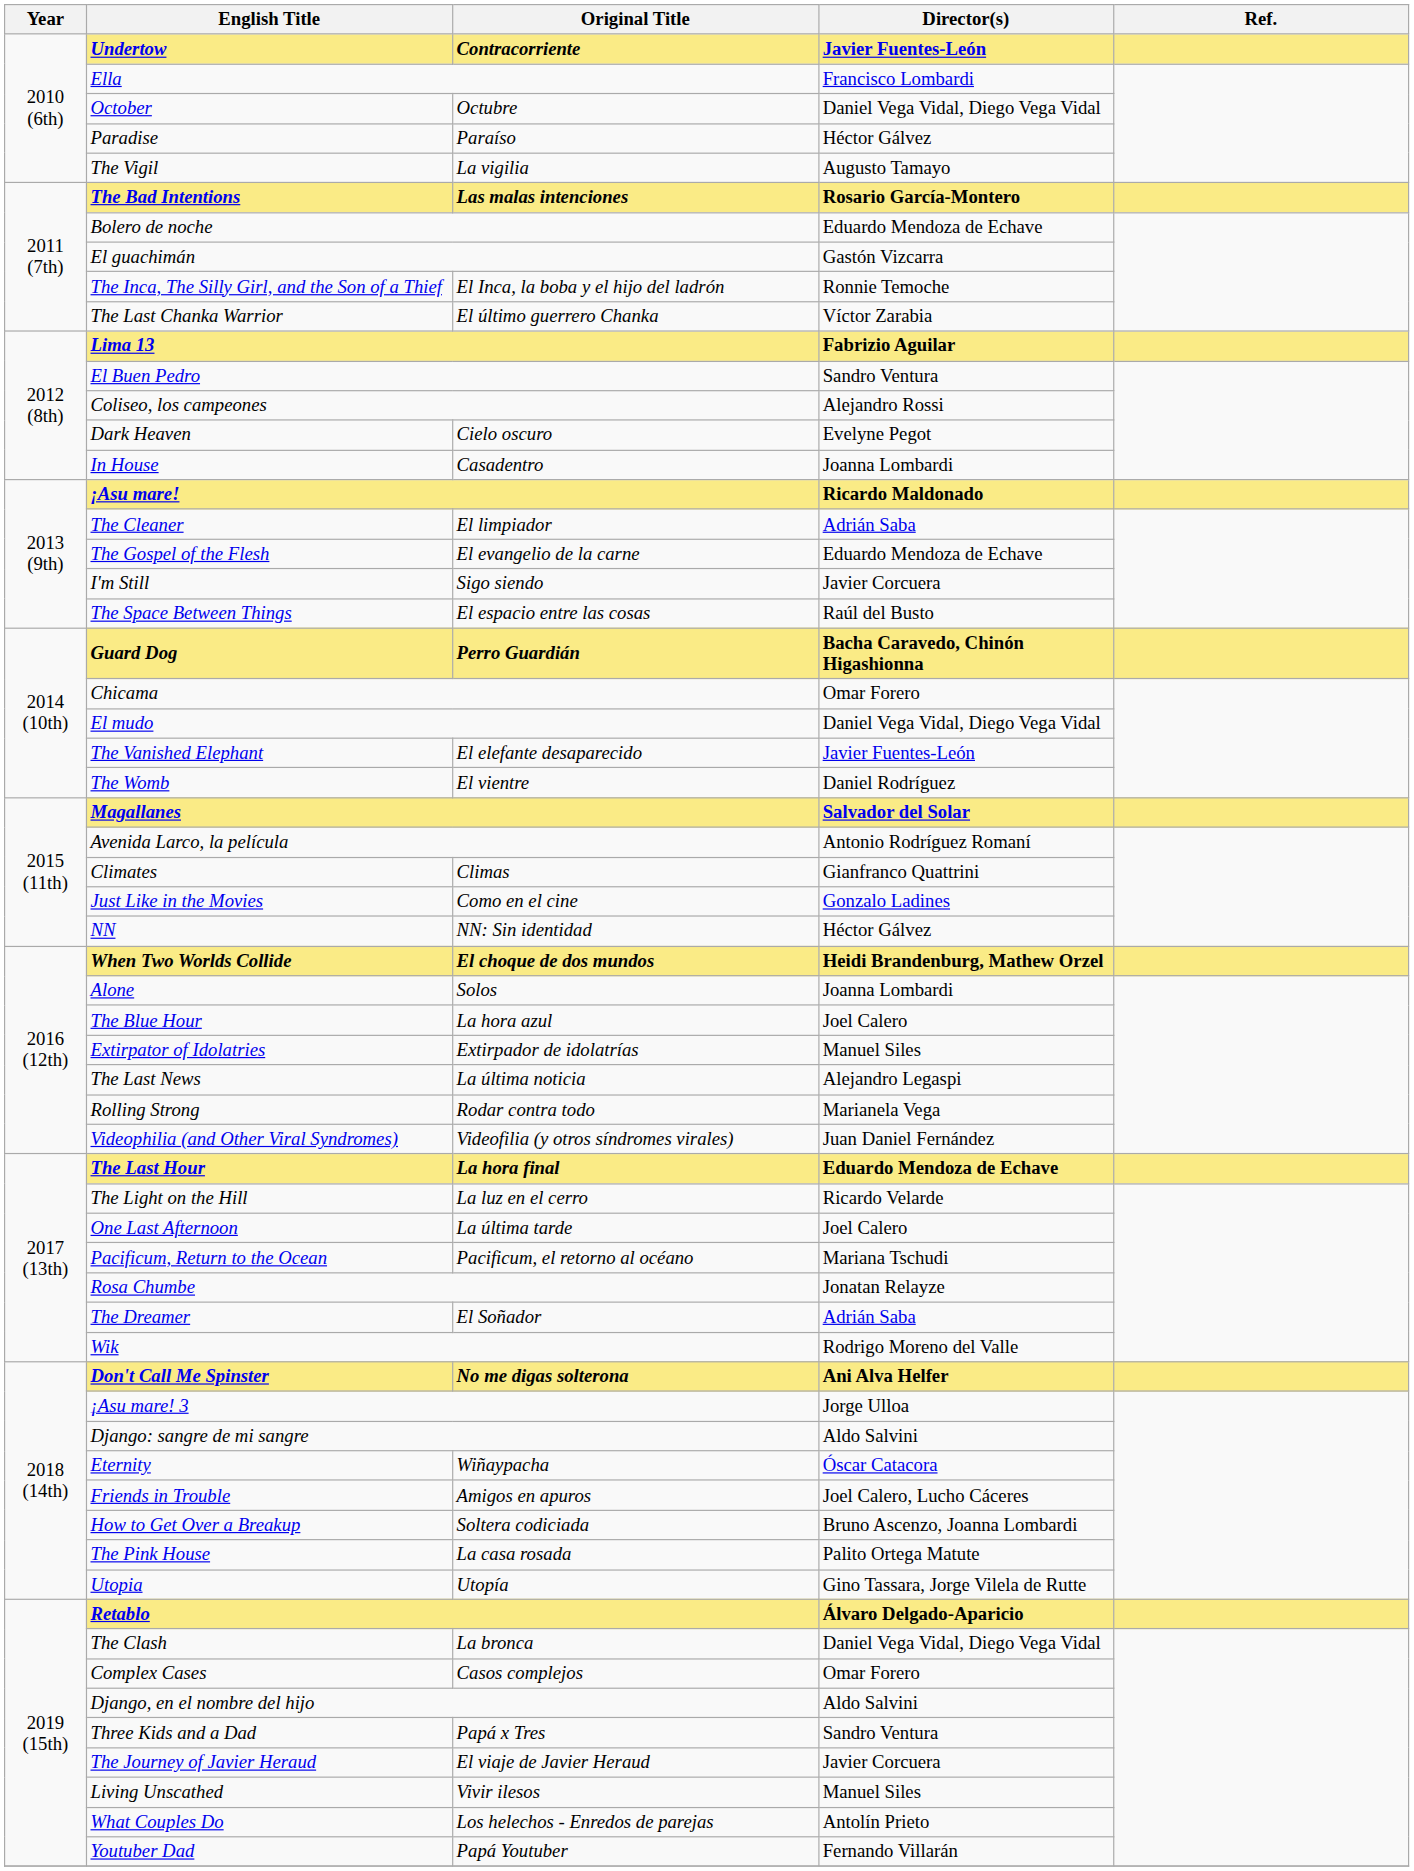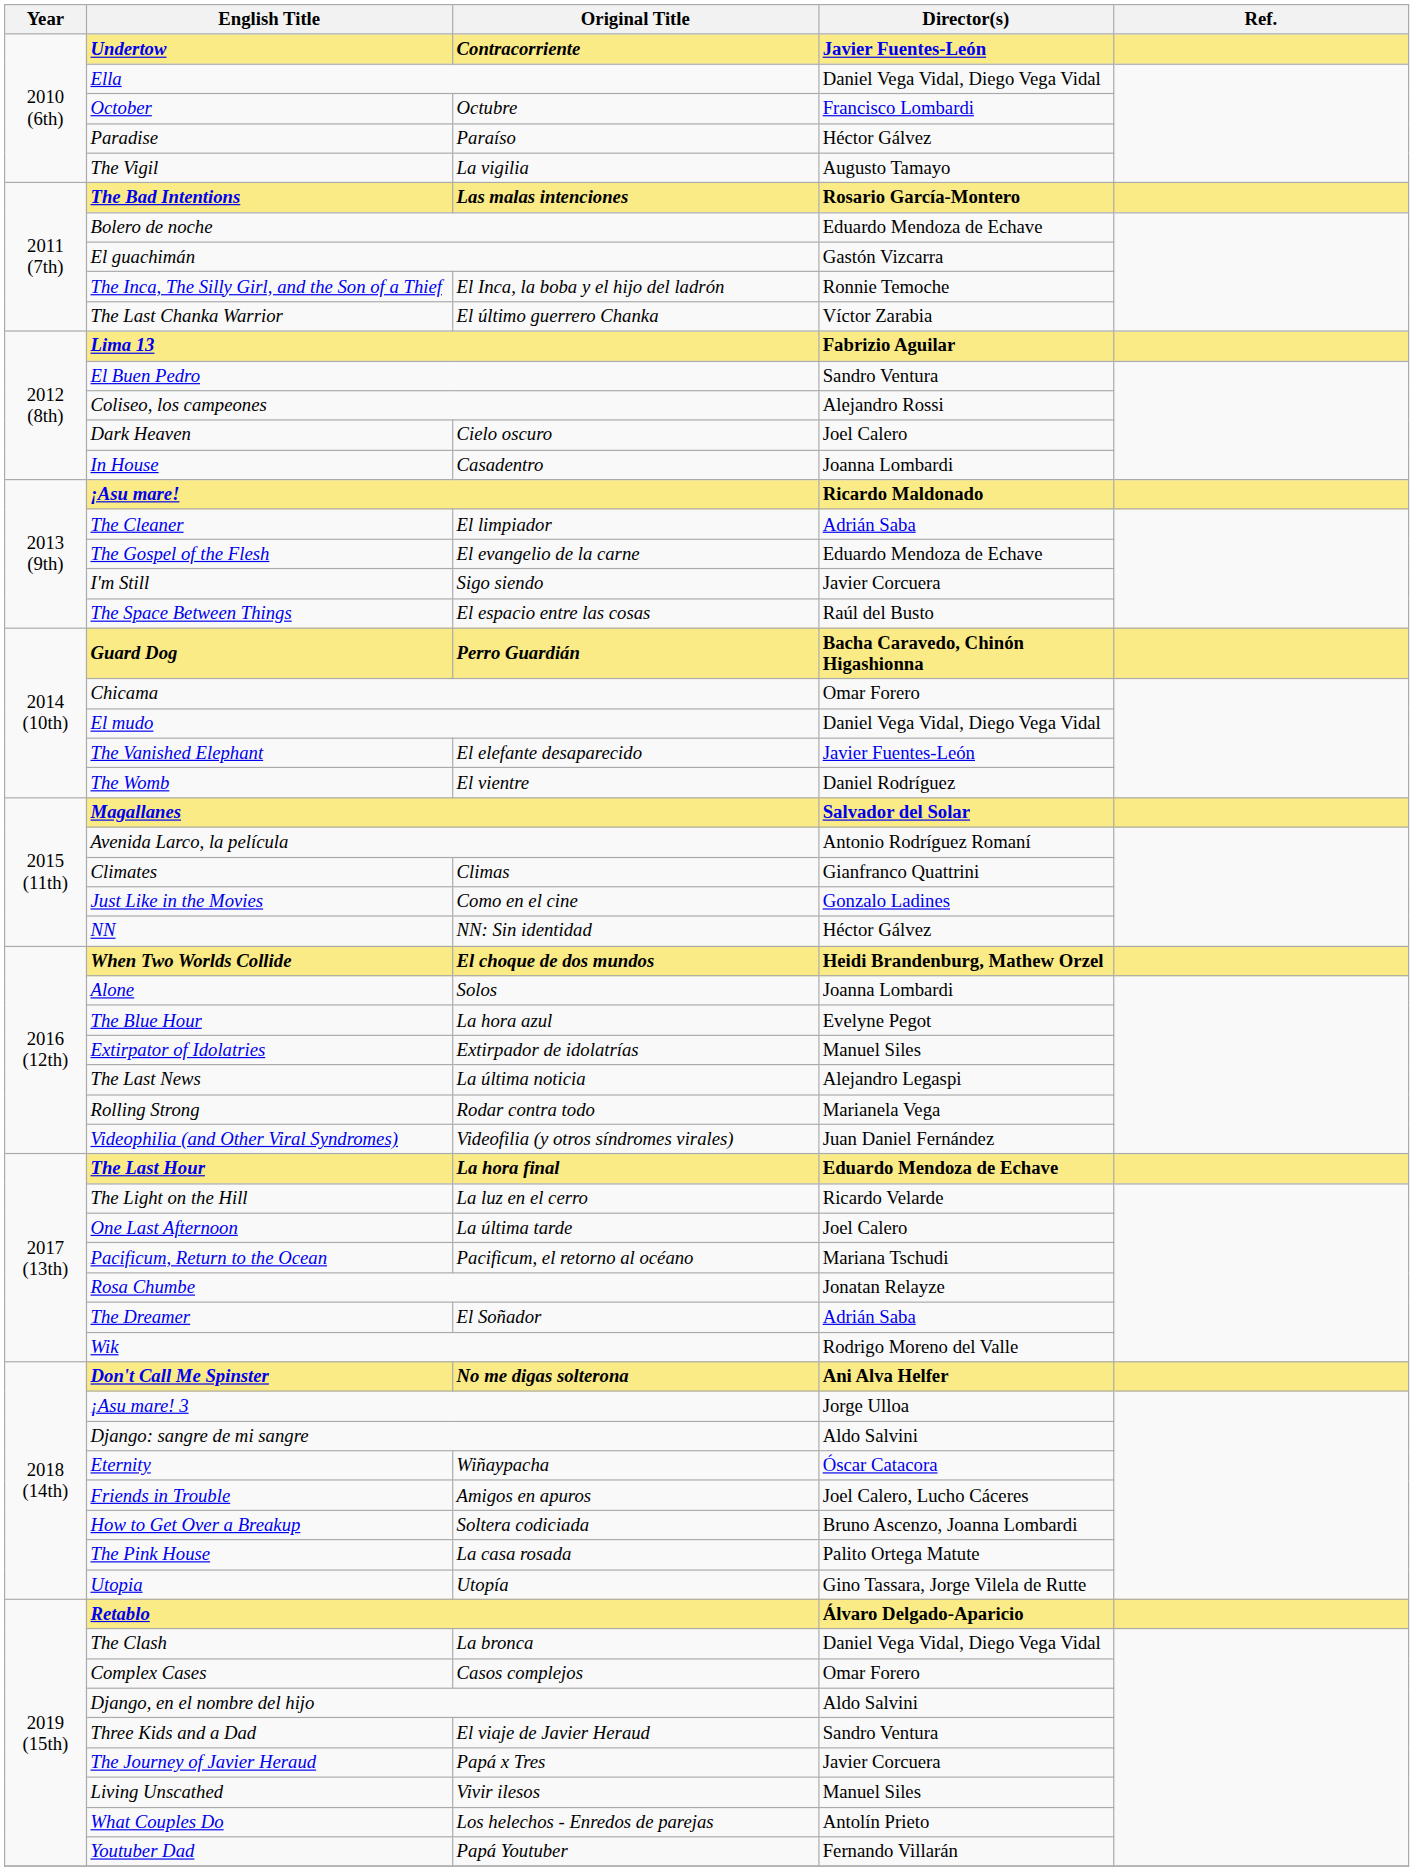 <table class="wikitable" width="95%" cellpadding="5">
 <tr>
 <th width="50"><strong>Year</strong></th>
 <th width="250"><strong>English Title</strong></th>
 <th width="250"><strong>Original Title</strong></th>
 <th width="200"><strong>Director(s)</strong></th>
 <th width="200">Ref.</th>
 </tr>
 <tr>
 <td rowspan="5" style="text-align:center;">2010<br>(6th)</td>
 <td style="background:#FAEB86"><strong><em><a href='#'>Undertow</a></em></strong></td>
 <td style="background:#FAEB86"><strong><em>Contracorriente</em></strong></td>
 <td style="background:#FAEB86"><strong><a href='#'>Javier Fuentes-León</a></strong></td>
 <td style="background:#FAEB86"></td>
 </tr>
 <tr>
 <td colspan="2"><em><a href='#'>Ella</a></em></td>
-<td><a href='#'>Francisco Lombardi</a></td>
+<td>Daniel Vega Vidal, Diego Vega Vidal</td>
 <td rowspan="4"></td>
 </tr>
 <tr>
 <td><em><a href='#'>October</a></em></td>
 <td><em>Octubre</em></td>
-<td>Daniel Vega Vidal, Diego Vega Vidal</td>
+<td><a href='#'>Francisco Lombardi</a></td>
 </tr>
 <tr>
 <td><em>Paradise</em></td>
 <td><em>Paraíso</em></td>
 <td>Héctor Gálvez</td>
 </tr>
 <tr>
 <td><em>The Vigil</em></td>
 <td><em>La vigilia</em></td>
 <td>Augusto Tamayo</td>
 </tr>
 <tr>
 <td rowspan="5" style="text-align:center;">2011<br>(7th)</td>
 <td style="background:#FAEB86"><strong><em><a href='#'>The Bad Intentions</a></em></strong></td>
 <td style="background:#FAEB86"><strong><em>Las malas intenciones</em></strong></td>
 <td style="background:#FAEB86"><strong>Rosario García-Montero</strong></td>
 <td style="background:#FAEB86"></td>
 </tr>
 <tr>
 <td colspan="2"><em>Bolero de noche</em></td>
 <td>Eduardo Mendoza de Echave</td>
 <td rowspan="4"></td>
 </tr>
 <tr>
 <td colspan="2"><em>El guachimán</em></td>
 <td>Gastón Vizcarra</td>
 </tr>
 <tr>
 <td><em><a href='#'>The Inca, The Silly Girl, and the Son of a Thief</a></em></td>
 <td><em>El Inca, la boba y el hijo del ladrón</em></td>
 <td>Ronnie Temoche</td>
 </tr>
 <tr>
 <td><em>The Last Chanka Warrior</em></td>
 <td><em>El último guerrero Chanka</em></td>
 <td>Víctor Zarabia</td>
 </tr>
 <tr>
 <td rowspan="5" style="text-align:center;">2012<br>(8th)</td>
 <td colspan="2" style="background:#FAEB86"><strong><em><a href='#'>Lima 13</a></em></strong></td>
 <td style="background:#FAEB86"><strong>Fabrizio Aguilar</strong></td>
 <td style="background:#FAEB86"></td>
 </tr>
 <tr>
 <td colspan="2"><em><a href='#'>El Buen Pedro</a></em></td>
 <td>Sandro Ventura</td>
 <td rowspan="4"></td>
 </tr>
 <tr>
 <td colspan="2"><em>Coliseo, los campeones</em></td>
 <td>Alejandro Rossi</td>
 </tr>
 <tr>
 <td><em>Dark Heaven</em></td>
 <td><em>Cielo oscuro</em></td>
-<td>Evelyne Pegot</td>
+<td>Joel Calero</td>
 </tr>
 <tr>
 <td><a href='#'><em>In House</em></a></td>
 <td><em>Casadentro</em></td>
 <td>Joanna Lombardi</td>
 </tr>
 <tr>
 <td rowspan="5" style="text-align:center;">2013<br>(9th)</td>
 <td colspan="2" style="background:#FAEB86"><strong><em><a href='#'>¡Asu mare!</a></em></strong></td>
 <td style="background:#FAEB86"><strong>Ricardo Maldonado</strong></td>
 <td style="background:#FAEB86"></td>
 </tr>
 <tr>
 <td><em><a href='#'>The Cleaner</a></em></td>
 <td><em>El limpiador</em></td>
 <td><a href='#'>Adrián Saba</a></td>
 <td rowspan="4"></td>
 </tr>
 <tr>
 <td><em><a href='#'>The Gospel of the Flesh</a></em></td>
 <td><em>El evangelio de la carne</em></td>
 <td>Eduardo Mendoza de Echave</td>
 </tr>
 <tr>
 <td><em>I'm Still</em></td>
 <td><em>Sigo siendo</em></td>
 <td>Javier Corcuera</td>
 </tr>
 <tr>
 <td><em><a href='#'>The Space Between Things</a></em></td>
 <td><em>El espacio entre las cosas</em></td>
 <td>Raúl del Busto</td>
 </tr>
 <tr>
 <td rowspan="5" style="text-align:center;">2014<br>(10th)</td>
 <td style="background:#FAEB86"><strong><em>Guard Dog</em></strong></td>
 <td style="background:#FAEB86"><strong><em>Perro Guardián</em></strong></td>
 <td style="background:#FAEB86"><strong>Bacha Caravedo, Chinón Higashionna</strong></td>
 <td style="background:#FAEB86"></td>
 </tr>
 <tr>
 <td colspan="2"><em>Chicama</em></td>
 <td>Omar Forero</td>
 <td rowspan="4"></td>
 </tr>
 <tr>
 <td colspan="2"><em><a href='#'>El mudo</a></em></td>
 <td>Daniel Vega Vidal, Diego Vega Vidal</td>
 </tr>
 <tr>
 <td><em><a href='#'>The Vanished Elephant</a></em></td>
 <td><em>El elefante desaparecido</em></td>
 <td><a href='#'>Javier Fuentes-León</a></td>
 </tr>
 <tr>
 <td><em><a href='#'>The Womb</a></em></td>
 <td><em>El vientre</em></td>
 <td>Daniel Rodríguez</td>
 </tr>
 <tr>
 <td rowspan="5" style="text-align:center;">2015<br>(11th)</td>
 <td colspan="2" style="background:#FAEB86"><strong><em><a href='#'>Magallanes</a></em></strong></td>
 <td style="background:#FAEB86"><strong><a href='#'>Salvador del Solar</a></strong></td>
 <td style="background:#FAEB86"></td>
 </tr>
 <tr>
 <td colspan="2"><em>Avenida Larco, la película</em></td>
 <td>Antonio Rodríguez Romaní</td>
 <td rowspan="4"></td>
 </tr>
 <tr>
 <td><em>Climates</em></td>
 <td><em>Climas</em></td>
 <td>Gianfranco Quattrini</td>
 </tr>
 <tr>
 <td><em><a href='#'>Just Like in the Movies</a></em></td>
 <td><em>Como en el cine</em></td>
 <td><a href='#'>Gonzalo Ladines</a></td>
 </tr>
 <tr>
 <td><em><a href='#'>NN</a></em></td>
 <td><em>NN: Sin identidad</em></td>
 <td>Héctor Gálvez</td>
 </tr>
 <tr>
 <td rowspan="7" style="text-align:center;">2016<br>(12th)</td>
 <td style="background:#FAEB86"><strong><em>When Two Worlds Collide</em></strong></td>
 <td style="background:#FAEB86"><strong><em>El choque de dos mundos</em></strong></td>
 <td style="background:#FAEB86"><strong>Heidi Brandenburg, Mathew Orzel</strong></td>
 <td style="background:#FAEB86"></td>
 </tr>
 <tr>
 <td><em><a href='#'>Alone</a></em></td>
 <td><em>Solos</em></td>
 <td>Joanna Lombardi</td>
 <td rowspan="6"></td>
 </tr>
 <tr>
 <td><em><a href='#'>The Blue Hour</a></em></td>
 <td><em>La hora azul</em></td>
-<td>Joel Calero</td>
+<td>Evelyne Pegot</td>
 </tr>
 <tr>
 <td><em><a href='#'>Extirpator of Idolatries</a></em></td>
 <td><em>Extirpador de idolatrías</em></td>
 <td>Manuel Siles</td>
 </tr>
 <tr>
 <td><em>The Last News</em></td>
 <td><em>La última noticia</em></td>
 <td>Alejandro Legaspi</td>
 </tr>
 <tr>
 <td><em>Rolling Strong</em></td>
 <td><em>Rodar contra todo</em></td>
 <td>Marianela Vega</td>
 </tr>
 <tr>
 <td><em><a href='#'>Videophilia (and Other Viral Syndromes)</a></em></td>
 <td><em>Videofilia (y otros síndromes virales)</em></td>
 <td>Juan Daniel Fernández</td>
 </tr>
 <tr>
 <td rowspan="7" style="text-align:center;">2017<br>(13th)</td>
 <td style="background:#FAEB86"><strong><em><a href='#'>The Last Hour</a></em></strong></td>
 <td style="background:#FAEB86"><strong><em>La hora final</em></strong></td>
 <td style="background:#FAEB86"><strong>Eduardo Mendoza de Echave</strong></td>
 <td style="background:#FAEB86"></td>
 </tr>
 <tr>
 <td><em>The Light on the Hill</em></td>
 <td><em>La luz en el cerro</em></td>
 <td>Ricardo Velarde</td>
 <td rowspan="6"></td>
 </tr>
 <tr>
 <td><em><a href='#'>One Last Afternoon</a></em></td>
 <td><em>La última tarde</em></td>
 <td>Joel Calero</td>
 </tr>
 <tr>
 <td><em><a href='#'>Pacificum, Return to the Ocean</a></em></td>
 <td><em>Pacificum, el retorno al océano</em></td>
 <td>Mariana Tschudi</td>
 </tr>
 <tr>
 <td colspan="2"><em><a href='#'>Rosa Chumbe</a></em></td>
 <td>Jonatan Relayze</td>
 </tr>
 <tr>
 <td><em><a href='#'>The Dreamer</a></em></td>
 <td><em>El Soñador</em></td>
 <td><a href='#'>Adrián Saba</a></td>
 </tr>
 <tr>
 <td colspan="2"><a href='#'><em>Wik</em></a></td>
 <td>Rodrigo Moreno del Valle</td>
 </tr>
 <tr>
 <td rowspan="8" style="text-align:center;">2018<br>(14th)</td>
 <td style="background:#FAEB86"><strong><em><a href='#'>Don't Call Me Spinster</a></em></strong></td>
 <td style="background:#FAEB86"><strong><em>No me digas solterona</em></strong></td>
 <td style="background:#FAEB86"><strong>Ani Alva Helfer</strong></td>
 <td style="background:#FAEB86"></td>
 </tr>
 <tr>
 <td colspan="2"><em><a href='#'>¡Asu mare! 3</a></em></td>
 <td>Jorge Ulloa</td>
 <td rowspan="7"></td>
 </tr>
 <tr>
 <td colspan="2"><em>Django: sangre de mi sangre</em></td>
 <td>Aldo Salvini</td>
 </tr>
 <tr>
 <td><a href='#'><em>Eternity</em></a></td>
 <td><em>Wiñaypacha</em></td>
 <td><a href='#'>Óscar Catacora</a></td>
 </tr>
 <tr>
 <td><em><a href='#'>Friends in Trouble</a></em></td>
 <td><em>Amigos en apuros</em></td>
 <td>Joel Calero, Lucho Cáceres</td>
 </tr>
 <tr>
 <td><em><a href='#'>How to Get Over a Breakup</a></em></td>
 <td><em>Soltera codiciada</em></td>
 <td>Bruno Ascenzo, Joanna Lombardi</td>
 </tr>
 <tr>
 <td><em><a href='#'>The Pink House</a></em></td>
 <td><em>La casa rosada</em></td>
 <td>Palito Ortega Matute</td>
 </tr>
 <tr>
 <td><em><a href='#'>Utopia</a></em></td>
 <td><em>Utopía</em></td>
 <td>Gino Tassara, Jorge Vilela de Rutte</td>
 </tr>
 <tr>
 <td rowspan="9" style="text-align:center;">2019<br>(15th)</td>
 <td colspan="2" style="background:#FAEB86"><strong><em><a href='#'>Retablo</a></em></strong></td>
 <td style="background:#FAEB86"><strong>Álvaro Delgado-Aparicio</strong></td>
 <td style="background:#FAEB86"></td>
 </tr>
 <tr>
 <td><em>The Clash</em></td>
 <td><em>La bronca</em></td>
 <td>Daniel Vega Vidal, Diego Vega Vidal</td>
 <td rowspan="8"></td>
 </tr>
 <tr>
 <td><em>Complex Cases</em></td>
 <td><em>Casos complejos</em></td>
 <td>Omar Forero</td>
 </tr>
 <tr>
 <td colspan="2"><em>Django, en el nombre del hijo</em></td>
 <td>Aldo Salvini</td>
 </tr>
 <tr>
 <td><em>Three Kids and a Dad</em></td>
-<td><em>Papá x Tres</em></td>
+<td><em>El viaje de Javier Heraud</em></td>
 <td>Sandro Ventura</td>
 </tr>
 <tr>
 <td><em><a href='#'>The Journey of Javier Heraud</a></em></td>
-<td><em>El viaje de Javier Heraud</em></td>
+<td><em>Papá x Tres</em></td>
 <td>Javier Corcuera</td>
 </tr>
 <tr>
 <td><em>Living Unscathed</em></td>
 <td><em>Vivir ilesos</em></td>
 <td>Manuel Siles</td>
 </tr>
 <tr>
 <td><em><a href='#'>What Couples Do</a></em></td>
 <td><em>Los helechos - Enredos de parejas</em></td>
 <td>Antolín Prieto</td>
 </tr>
 <tr>
 <td><em><a href='#'>Youtuber Dad</a></em></td>
 <td><em>Papá Youtuber</em></td>
 <td>Fernando Villarán</td>
 </tr>
 <tr>
 </tr>
 </table>
